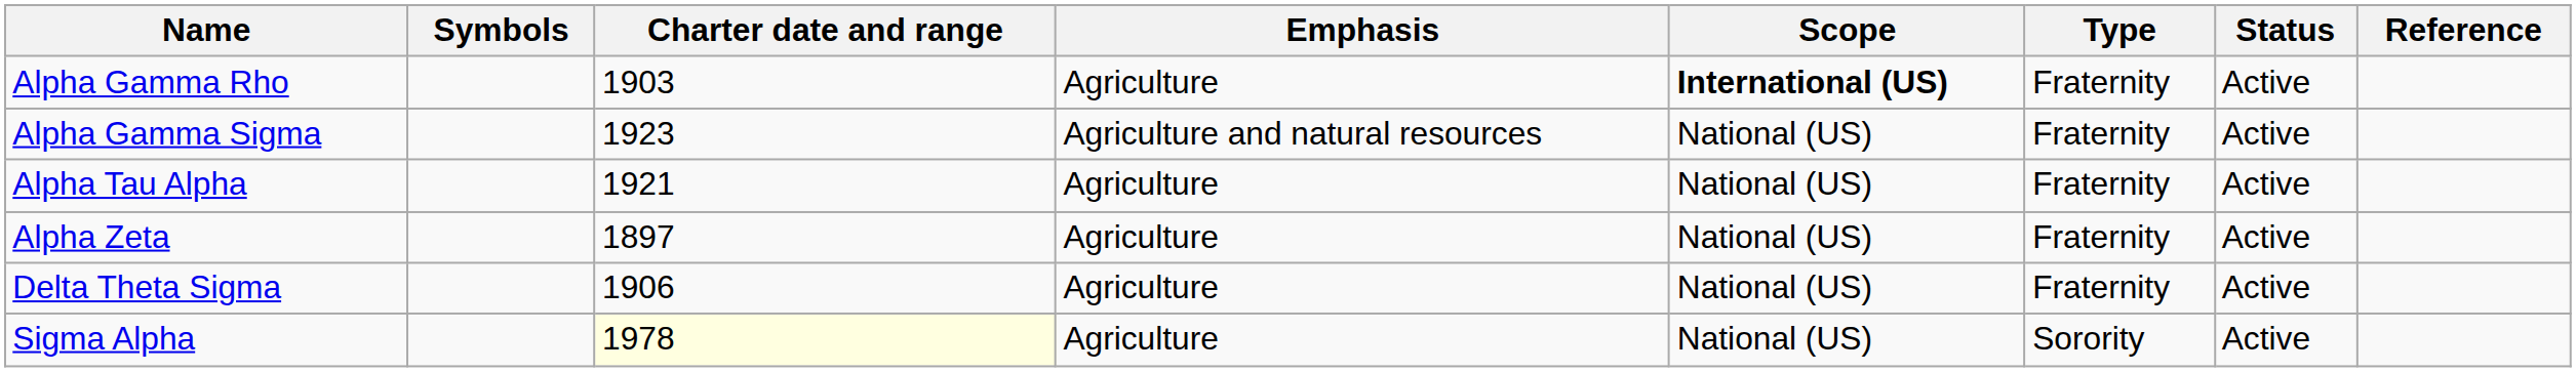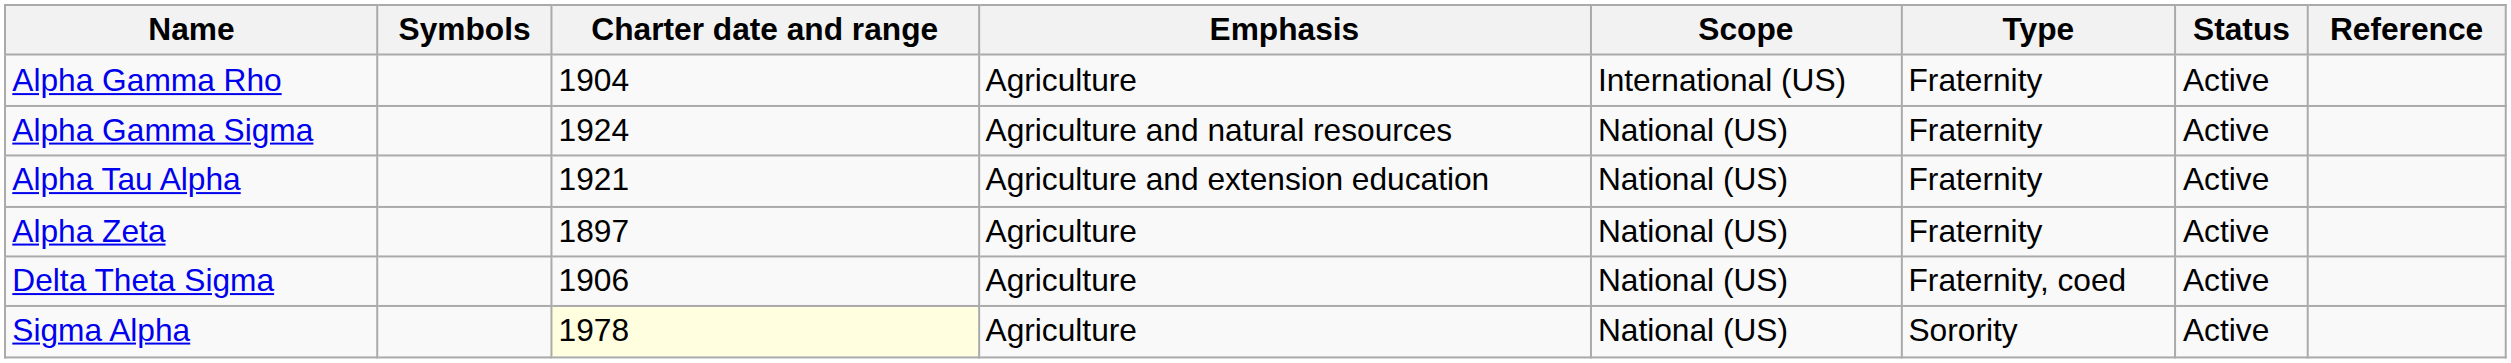 <table class="wikitable sortable" style="width:100%;">
 <tr>
 <th>Name</th>
 <th>Symbols</th>
 <th>Charter date and range</th>
 <th>Emphasis</th>
 <th>Scope</th>
 <th>Type</th>
 <th>Status</th>
 <th>Reference</th>
 </tr>
 <tr>
 <td><a href='#'>Alpha Gamma Rho</a></td>
 <td><strong></strong></td>
-<td>1903</td>
+<td>1904</td>
 <td>Agriculture</td>
-<td><strong>International (US)</strong></td>
+<td>International (US)</td>
 <td>Fraternity</td>
 <td>Active</td>
 <td></td>
 </tr>
 <tr>
 <td><a href='#'>Alpha Gamma Sigma</a></td>
 <td><strong></strong></td>
-<td>1923</td>
+<td>1924</td>
 <td>Agriculture and natural resources</td>
 <td>National (US)</td>
 <td>Fraternity</td>
 <td>Active</td>
 <td></td>
 </tr>
 <tr>
 <td><a href='#'>Alpha Tau Alpha</a></td>
 <td><strong></strong></td>
 <td>1921</td>
-<td>Agriculture</td>
+<td>Agriculture and extension education</td>
 <td>National (US)</td>
 <td>Fraternity</td>
 <td>Active</td>
 <td></td>
 </tr>
 <tr>
 <td><a href='#'>Alpha Zeta</a></td>
 <td><strong></strong></td>
 <td>1897</td>
 <td>Agriculture</td>
 <td>National (US)</td>
 <td>Fraternity</td>
 <td>Active</td>
 <td></td>
 </tr>
 <tr>
 <td><a href='#'>Delta Theta Sigma</a></td>
 <td><strong></strong></td>
 <td>1906</td>
 <td>Agriculture</td>
 <td>National (US)</td>
-<td>Fraternity</td>
+<td>Fraternity, coed</td>
 <td>Active</td>
 <td></td>
 </tr>
 <tr>
 <td><a href='#'>Sigma Alpha</a></td>
 <td><strong></strong></td>
 <td style="background: lightyellow;">1978</td>
 <td>Agriculture</td>
 <td>National (US)</td>
 <td>Sorority</td>
 <td>Active</td>
 <td></td>
 </tr>
 </table>
